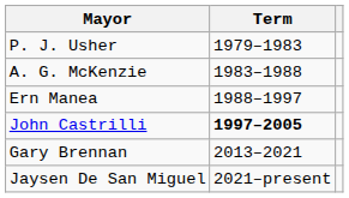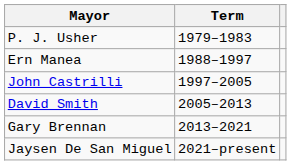 <table class="wikitable">
 <tr>
 <th>Mayor</th>
 <th>Term</th>
 <th></th>
 </tr>
 <tr>
 <td>P. J. Usher</td>
 <td>1979–1983</td>
 <td></td>
 </tr>
 <tr>
-<td>A. G. McKenzie</td>
-<td>1983–1988</td>
-<td></td>
-</tr>
-<tr>
 <td>Ern Manea</td>
 <td>1988–1997</td>
 <td></td>
 </tr>
 <tr>
 <td><a href='#'>John Castrilli</a></td>
-<td><strong>1997–2005</strong></td>
+<td>1997–2005</td>
+<td></td>
+</tr>
+<tr>
+<td><a href='#'>David Smith</a></td>
+<td>2005–2013</td>
 <td></td>
 </tr>
 <tr>
 <td>Gary Brennan</td>
 <td>2013–2021</td>
 <td></td>
 </tr>
 <tr>
 <td>Jaysen De San Miguel</td>
 <td>2021–present</td>
 <td></td>
 </tr>
 </table>
